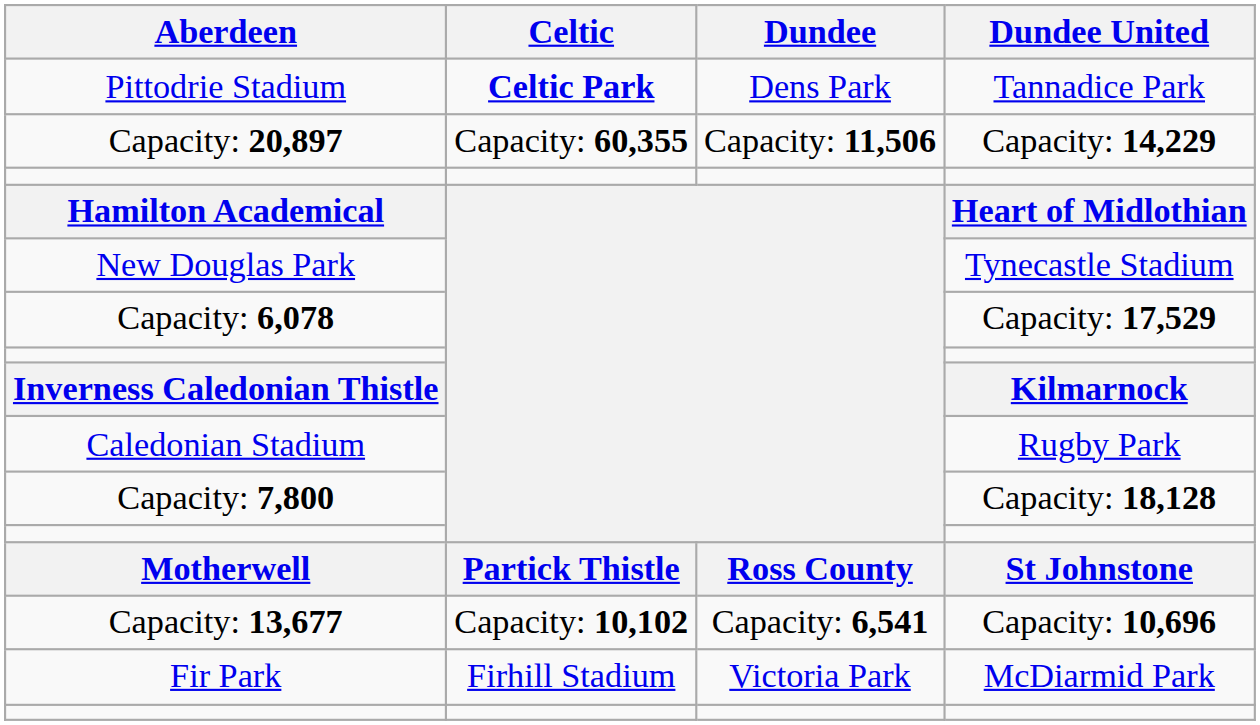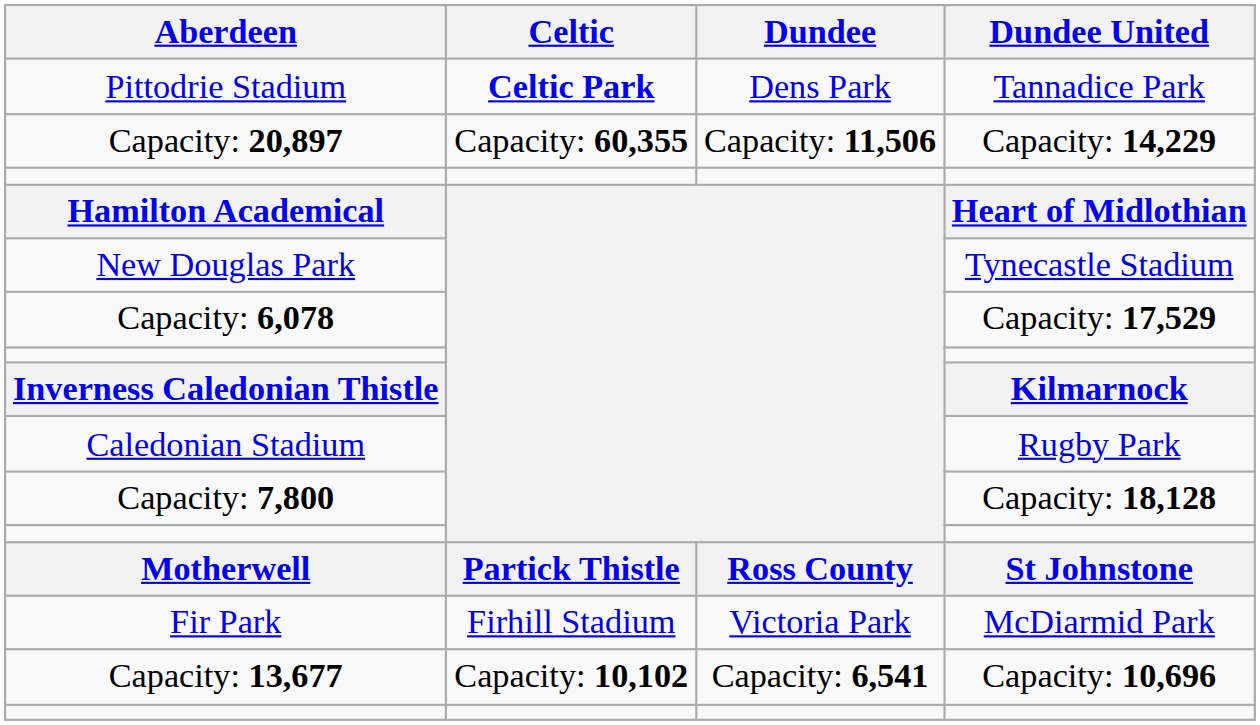 <table class="wikitable" style="text-align:center">
 <tr>
 <th><a href='#'>Aberdeen</a></th>
 <th><a href='#'>Celtic</a></th>
 <th><a href='#'>Dundee</a></th>
 <th><a href='#'>Dundee United</a></th>
 </tr>
 <tr>
 <td><a href='#'>Pittodrie Stadium</a></td>
 <td><strong><a href='#'>Celtic Park</a></strong></td>
 <td><a href='#'>Dens Park</a></td>
 <td><a href='#'>Tannadice Park</a></td>
 </tr>
 <tr>
 <td>Capacity: <strong>20,897</strong></td>
 <td>Capacity: <strong>60,355</strong></td>
 <td>Capacity: <strong>11,506</strong></td>
 <td>Capacity: <strong>14,229</strong></td>
 </tr>
 <tr>
 <td></td>
 <td></td>
 <td></td>
 <td></td>
 </tr>
 <tr>
 <th><a href='#'>Hamilton Academical</a></th>
 <th rowspan="8" colspan="2"></th>
 <th><a href='#'>Heart of Midlothian</a></th>
 </tr>
 <tr>
 <td><a href='#'>New Douglas Park</a></td>
 <td><a href='#'>Tynecastle Stadium</a></td>
 </tr>
 <tr>
 <td>Capacity: <strong>6,078</strong></td>
 <td>Capacity: <strong>17,529</strong></td>
 </tr>
 <tr>
 <td></td>
 <td></td>
 </tr>
 <tr>
 <th><a href='#'>Inverness Caledonian Thistle</a></th>
 <th><a href='#'>Kilmarnock</a></th>
 </tr>
 <tr>
 <td><a href='#'>Caledonian Stadium</a></td>
 <td><a href='#'>Rugby Park</a></td>
 </tr>
 <tr>
 <td>Capacity: <strong>7,800</strong></td>
 <td>Capacity: <strong>18,128</strong></td>
 </tr>
 <tr>
 <td></td>
 <td></td>
 </tr>
 <tr>
 <th><a href='#'>Motherwell</a></th>
 <th><a href='#'>Partick Thistle</a></th>
 <th><a href='#'>Ross County</a></th>
 <th><a href='#'>St Johnstone</a></th>
 </tr>
 <tr>
+<td><a href='#'>Fir Park</a></td>
+<td><a href='#'>Firhill Stadium</a></td>
+<td><a href='#'>Victoria Park</a></td>
+<td><a href='#'>McDiarmid Park</a></td>
+</tr>
+<tr>
 <td>Capacity: <strong>13,677</strong></td>
 <td>Capacity: <strong>10,102</strong></td>
 <td>Capacity: <strong>6,541</strong></td>
 <td>Capacity: <strong>10,696</strong></td>
-</tr>
-<tr>
-<td><a href='#'>Fir Park</a></td>
-<td><a href='#'>Firhill Stadium</a></td>
-<td><a href='#'>Victoria Park</a></td>
-<td><a href='#'>McDiarmid Park</a></td>
 </tr>
 <tr>
 <td></td>
 <td></td>
 <td></td>
 <td></td>
 </tr>
 </table>
